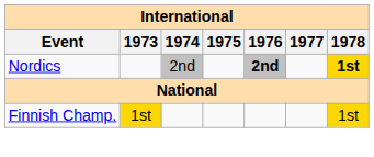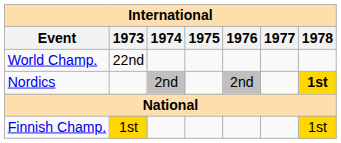 <table class="wikitable" style="text-align:center">
 <tr>
 <th style="background-color: #ffdead; " colspan=7 align=center>International</th>
 </tr>
 <tr>
 <th>Event</th>
 <th>1973</th>
 <th>1974</th>
 <th>1975</th>
 <th>1976</th>
 <th>1977</th>
 <th>1978</th>
 </tr>
 <tr>
+<td align=left><a href='#'>World Champ.</a></td>
+<td>22nd</td>
+<td></td>
+<td></td>
+<td></td>
+<td></td>
+<td></td>
+</tr>
+<tr>
 <td align=left><a href='#'>Nordics</a></td>
 <td></td>
 <td bgcolor=silver>2nd</td>
 <td></td>
-<td bgcolor=silver><strong>2nd</strong></td>
+<td bgcolor=silver>2nd</td>
 <td></td>
 <td bgcolor=gold><strong>1st</strong></td>
 </tr>
 <tr>
 <th style="background-color: #ffdead; " colspan=7 align=center>National</th>
 </tr>
 <tr>
 <td align=left><a href='#'>Finnish Champ.</a></td>
 <td bgcolor=gold>1st</td>
 <td></td>
 <td></td>
 <td></td>
 <td></td>
 <td bgcolor=gold>1st</td>
 </tr>
 </table>
